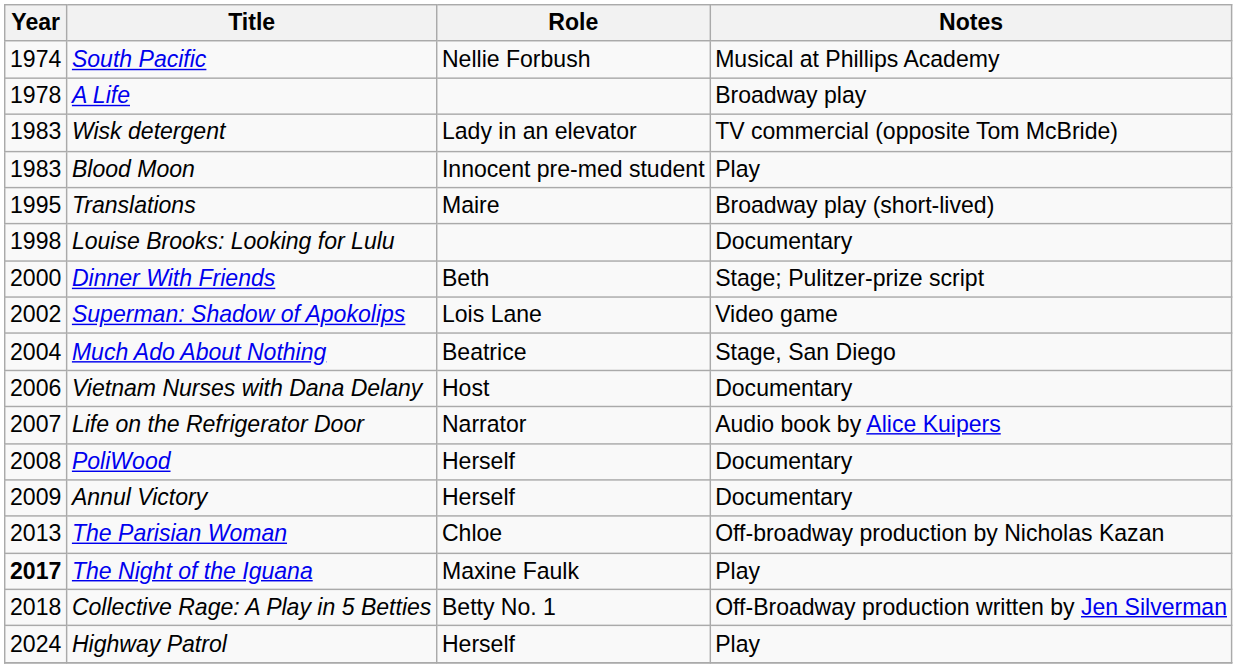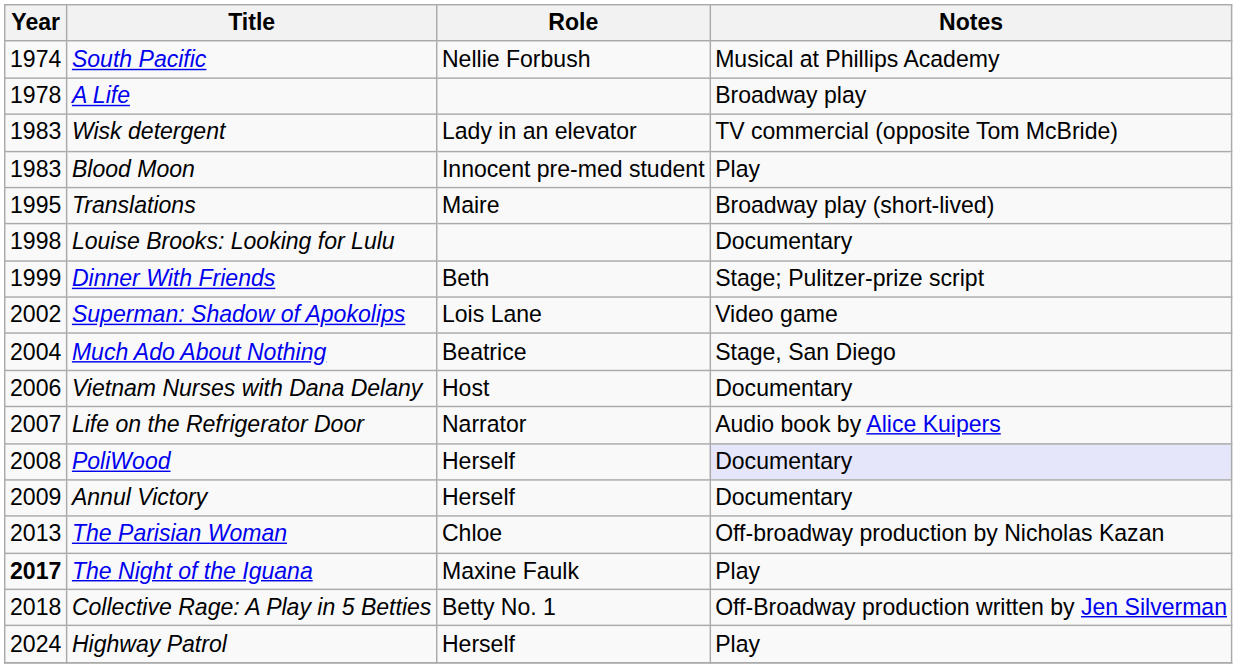 <table class="wikitable sortable">
 <tr>
 <th>Year</th>
 <th>Title</th>
 <th>Role</th>
 <th class="unsortable">Notes</th>
 </tr>
 <tr>
 <td>1974</td>
 <td><em><a href='#'>South Pacific</a></em></td>
 <td>Nellie Forbush</td>
 <td>Musical at Phillips Academy</td>
 </tr>
 <tr>
 <td>1978</td>
 <td><em><a href='#'>A Life</a></em></td>
 <td></td>
 <td>Broadway play</td>
 </tr>
 <tr>
 <td>1983</td>
 <td><em>Wisk detergent</em></td>
 <td>Lady in an elevator</td>
 <td>TV commercial (opposite Tom McBride)</td>
 </tr>
 <tr>
 <td>1983</td>
 <td><em>Blood Moon</em></td>
 <td>Innocent pre-med student</td>
 <td>Play</td>
 </tr>
 <tr>
 <td>1995</td>
 <td><em>Translations</em></td>
 <td>Maire</td>
 <td>Broadway play (short-lived)</td>
 </tr>
 <tr>
 <td>1998</td>
 <td><em>Louise Brooks: Looking for Lulu</em></td>
 <td></td>
 <td>Documentary</td>
 </tr>
 <tr>
-<td>2000</td>
+<td>1999</td>
 <td><em><a href='#'>Dinner With Friends</a></em></td>
 <td>Beth</td>
 <td>Stage; Pulitzer-prize script</td>
 </tr>
 <tr>
 <td>2002</td>
 <td><em><a href='#'>Superman: Shadow of Apokolips</a></em></td>
 <td>Lois Lane</td>
 <td>Video game</td>
 </tr>
 <tr>
 <td>2004</td>
 <td><em><a href='#'>Much Ado About Nothing</a></em></td>
 <td>Beatrice</td>
 <td>Stage, San Diego</td>
 </tr>
 <tr>
 <td>2006</td>
 <td><em>Vietnam Nurses with Dana Delany</em></td>
 <td>Host</td>
 <td>Documentary</td>
 </tr>
 <tr>
 <td>2007</td>
 <td><em>Life on the Refrigerator Door</em></td>
 <td>Narrator</td>
 <td>Audio book by <a href='#'>Alice Kuipers</a></td>
 </tr>
 <tr>
 <td>2008</td>
 <td><em><a href='#'>PoliWood</a></em></td>
 <td>Herself</td>
-<td>Documentary</td>
+<td style="background: lavender;">Documentary</td>
 </tr>
 <tr>
 <td>2009</td>
 <td><em>Annul Victory</em></td>
 <td>Herself</td>
 <td>Documentary</td>
 </tr>
 <tr>
 <td>2013</td>
 <td><em><a href='#'>The Parisian Woman</a></em></td>
 <td>Chloe</td>
 <td>Off-broadway production by Nicholas Kazan</td>
 </tr>
 <tr>
 <td><strong>2017</strong></td>
 <td><em><a href='#'>The Night of the Iguana</a></em></td>
 <td>Maxine Faulk</td>
 <td>Play</td>
 </tr>
 <tr>
 <td>2018</td>
 <td><em>Collective Rage: A Play in 5 Betties</em></td>
 <td>Betty No. 1</td>
 <td>Off-Broadway production written by <a href='#'>Jen Silverman</a></td>
 </tr>
 <tr>
 <td>2024</td>
 <td><em>Highway Patrol</em></td>
 <td>Herself</td>
 <td>Play</td>
 </tr>
 <tr>
 </tr>
 </table>
